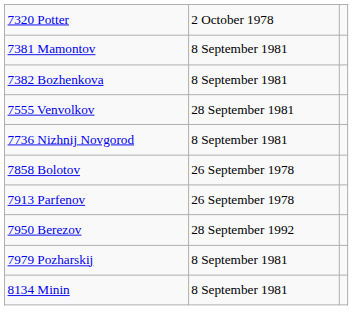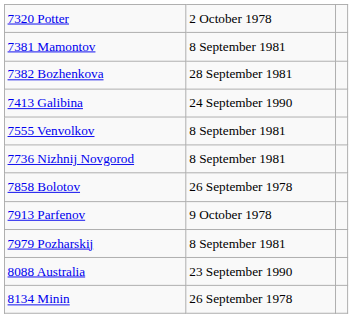 <table class="wikitable" style="font-size: 89%; float: left; width: 26em; margin-right: 1em; line-height: 1.65em; !important; height: 324px;">
 <tr>
 <td><a href='#'>7320 Potter</a></td>
 <td>2 October 1978</td>
 <td></td>
 </tr>
 <tr>
 <td><a href='#'>7381 Mamontov</a></td>
 <td>8 September 1981</td>
 <td></td>
 </tr>
 <tr>
 <td><a href='#'>7382 Bozhenkova</a></td>
-<td>8 September 1981</td>
+<td>28 September 1981</td>
 <td></td>
 </tr>
 <tr>
+<td><a href='#'>7413 Galibina</a></td>
+<td>24 September 1990</td>
+<td> </td>
+</tr>
+<tr>
 <td><a href='#'>7555 Venvolkov</a></td>
-<td>28 September 1981</td>
+<td>8 September 1981</td>
 <td></td>
 </tr>
 <tr>
 <td><a href='#'>7736 Nizhnij Novgorod</a></td>
 <td>8 September 1981</td>
 <td></td>
 </tr>
 <tr>
 <td><a href='#'>7858 Bolotov</a></td>
 <td>26 September 1978</td>
 <td></td>
 </tr>
 <tr>
 <td><a href='#'>7913 Parfenov</a></td>
-<td>26 September 1978</td>
-<td></td>
-</tr>
-<tr>
-<td><a href='#'>7950 Berezov</a></td>
-<td>28 September 1992</td>
+<td>9 October 1978</td>
 <td></td>
 </tr>
 <tr>
 <td><a href='#'>7979 Pozharskij</a></td>
 <td>8 September 1981</td>
 <td></td>
 </tr>
 <tr>
+<td><a href='#'>8088 Australia</a></td>
+<td>23 September 1990</td>
+<td> </td>
+</tr>
+<tr>
 <td><a href='#'>8134 Minin</a></td>
-<td>8 September 1981</td>
+<td>26 September 1978</td>
 <td></td>
 </tr>
 </table>
